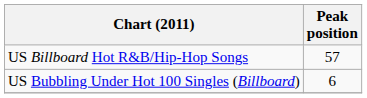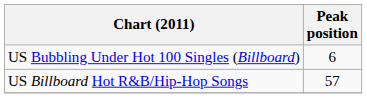 <table class="wikitable sortable">
 <tr>
 <th>Chart (2011)</th>
 <th>Peak<br>position</th>
 </tr>
 <tr>
+<td>US <a href='#'>Bubbling Under Hot 100 Singles</a> (<em><a href='#'>Billboard</a></em>)</td>
+<td align="center">6</td>
+</tr>
+<tr>
 <td>US <em>Billboard</em> <a href='#'>Hot R&B/Hip-Hop Songs</a></td>
 <td align="center">57</td>
 </tr>
 <tr>
-<td>US <a href='#'>Bubbling Under Hot 100 Singles</a> (<em><a href='#'>Billboard</a></em>)</td>
-<td align="center">6</td>
-</tr>
-<tr>
 </tr>
 </table>
